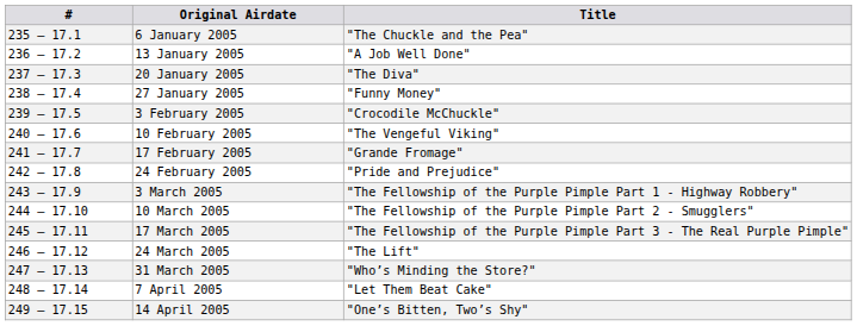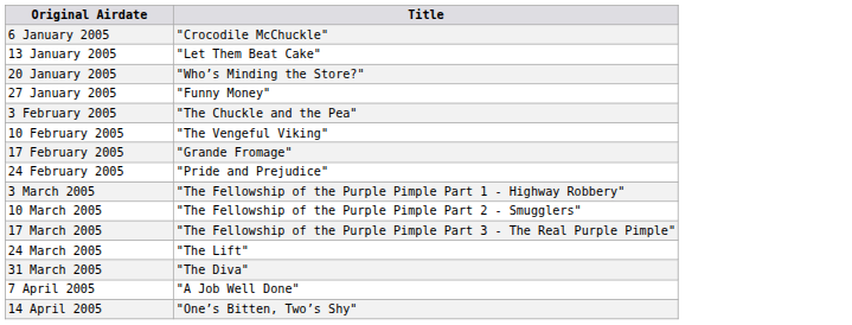 <table class="wikitable">
 <tr>
-<th style="background:#dedde2; width:15%;">#</th>
 <th style="background:#dedde2; width:25%;">Original Airdate</th>
 <th style="background:#dedde2;">Title</th>
 </tr>
 <tr style="background:#f2f2f2;"|>
-<td>235 – 17.1</td>
 <td>6 January 2005</td>
-<td>"The Chuckle and the Pea"</td>
+<td>"Crocodile McChuckle"</td>
 </tr>
 <tr style="background:#fff;"|>
-<td>236 – 17.2</td>
 <td>13 January 2005</td>
-<td>"A Job Well Done"</td>
+<td>"Let Them Beat Cake"</td>
 </tr>
 <tr style="background:#f2f2f2;"|>
-<td>237 – 17.3</td>
 <td>20 January 2005</td>
-<td>"The Diva"</td>
+<td>"Who’s Minding the Store?"</td>
 </tr>
 <tr style="background:#fff;"|>
-<td>238 – 17.4</td>
 <td>27 January 2005</td>
 <td>"Funny Money"</td>
 </tr>
 <tr style="background:#f2f2f2;"|>
-<td>239 – 17.5</td>
 <td>3 February 2005</td>
-<td>"Crocodile McChuckle"</td>
+<td>"The Chuckle and the Pea"</td>
 </tr>
 <tr style="background:#fff;"|>
-<td>240 – 17.6</td>
 <td>10 February 2005</td>
 <td>"The Vengeful Viking"</td>
 </tr>
 <tr style="background:#f2f2f2;"|>
-<td>241 – 17.7</td>
 <td>17 February 2005</td>
 <td>"Grande Fromage"</td>
 </tr>
 <tr style="background:#fff;"|>
-<td>242 – 17.8</td>
 <td>24 February 2005</td>
 <td>"Pride and Prejudice"</td>
 </tr>
 <tr style="background:#f2f2f2;"|>
-<td>243 – 17.9</td>
 <td>3 March 2005</td>
 <td>"The Fellowship of the Purple Pimple Part 1 - Highway Robbery"</td>
 </tr>
 <tr style="background:#fff;"|>
-<td>244 – 17.10</td>
 <td>10 March 2005</td>
 <td>"The Fellowship of the Purple Pimple Part 2 - Smugglers"</td>
 </tr>
 <tr style="background:#f2f2f2;"|>
-<td>245 – 17.11</td>
 <td>17 March 2005</td>
 <td>"The Fellowship of the Purple Pimple Part 3 - The Real Purple Pimple"</td>
 </tr>
 <tr style="background:#fff;"|>
-<td>246 – 17.12</td>
 <td>24 March 2005</td>
 <td>"The Lift"</td>
 </tr>
 <tr style="background:#f2f2f2;"|>
-<td>247 – 17.13</td>
 <td>31 March 2005</td>
-<td>"Who’s Minding the Store?"</td>
+<td>"The Diva"</td>
 </tr>
 <tr style="background:#fff;"|>
-<td>248 – 17.14</td>
 <td>7 April 2005</td>
-<td>"Let Them Beat Cake"</td>
+<td>"A Job Well Done"</td>
 </tr>
 <tr style="background:#f2f2f2;"|>
-<td>249 – 17.15</td>
 <td>14 April 2005</td>
 <td>"One’s Bitten, Two’s Shy"</td>
 </tr>
 </table>
